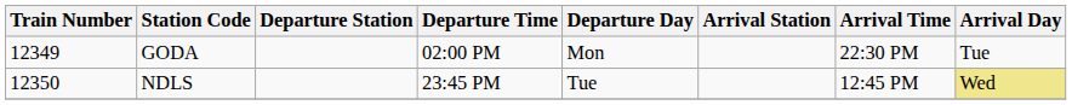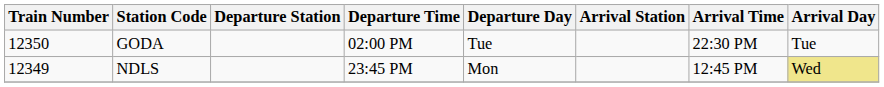 <table class="wikitable">
 <tr>
 <th>Train Number</th>
 <th>Station Code</th>
 <th>Departure Station</th>
 <th>Departure Time</th>
 <th>Departure Day</th>
 <th>Arrival Station</th>
 <th>Arrival Time</th>
 <th>Arrival Day</th>
 </tr>
 <tr>
-<td>12349</td>
+<td>12350</td>
 <td>GODA</td>
 <td></td>
 <td>02:00 PM</td>
-<td>Mon</td>
+<td>Tue</td>
 <td></td>
 <td>22:30 PM</td>
 <td>Tue</td>
 </tr>
 <tr>
-<td>12350</td>
+<td>12349</td>
 <td>NDLS</td>
 <td></td>
 <td>23:45 PM</td>
-<td>Tue</td>
+<td>Mon</td>
 <td></td>
 <td>12:45 PM</td>
 <td style="background: khaki;">Wed</td>
 </tr>
 <tr>
 </tr>
 </table>
